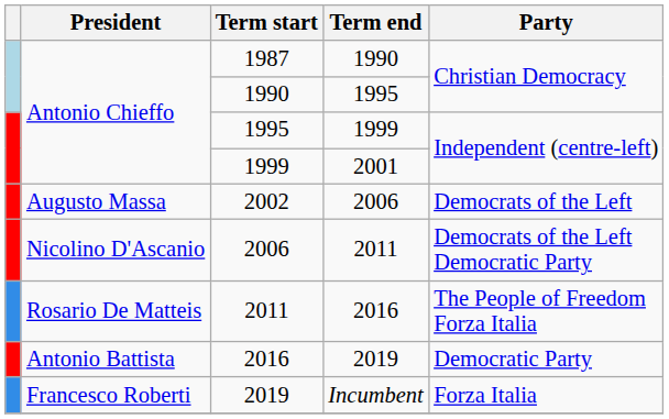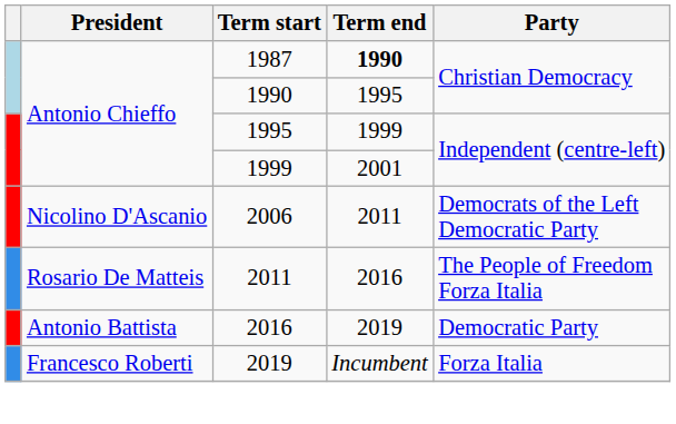 <table class="wikitable">
 <tr>
 <th class=unsortable> </th>
 <th>President</th>
 <th>Term start</th>
 <th>Term end</th>
 <th>Party</th>
 </tr>
 <tr>
 <th rowspan=2 style="background:#ADD8E6;"></th>
 <td rowspan=4><a href='#'>Antonio Chieffo</a></td>
 <td align=center>1987</td>
-<td align=center>1990</td>
+<td align=center><strong>1990</strong></td>
 <td rowspan=2><a href='#'>Christian Democracy</a></td>
 </tr>
 <tr>
 <td align=center>1990</td>
 <td align=center>1995</td>
 </tr>
 <tr>
 <th rowspan=2 style="background:#ff0000;"></th>
 <td align=center>1995</td>
 <td align=center>1999</td>
 <td rowspan=2><a href='#'>Independent</a> (<a href='#'>centre-left</a>)</td>
 </tr>
 <tr>
 <td align=center>1999</td>
 <td align=center>2001</td>
-</tr>
-<tr>
-<th style="background:#FF0000;"></th>
-<td><a href='#'>Augusto Massa</a></td>
-<td align=center>2002</td>
-<td align=center>2006</td>
-<td><a href='#'>Democrats of the Left</a></td>
 </tr>
 <tr>
 <th style="background:#FF0000;"></th>
 <td><a href='#'>Nicolino D'Ascanio</a></td>
 <td align=center>2006</td>
 <td align=center>2011</td>
 <td><a href='#'>Democrats of the Left</a><br><a href='#'>Democratic Party</a></td>
 </tr>
 <tr>
 <th style="background:#318ce7;"></th>
 <td><a href='#'>Rosario De Matteis</a></td>
 <td align=center>2011</td>
 <td align=center>2016</td>
 <td><a href='#'>The People of Freedom</a><br><a href='#'>Forza Italia</a></td>
 </tr>
 <tr>
 <th style="background:#FF0000;"></th>
 <td><a href='#'>Antonio Battista</a></td>
 <td align=center>2016</td>
 <td align=center>2019</td>
 <td><a href='#'>Democratic Party</a></td>
 </tr>
 <tr>
 <th style="background:#318ce7;"></th>
 <td><a href='#'>Francesco Roberti</a></td>
 <td align=center>2019</td>
 <td align=center><em>Incumbent</em></td>
 <td><a href='#'>Forza Italia</a></td>
 </tr>
 <tr>
 </tr>
 </table>
